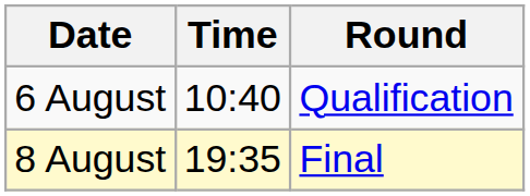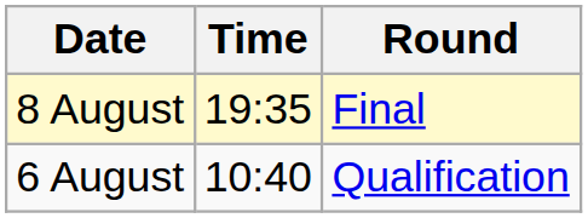 <table class="wikitable">
 <tr>
 <th>Date</th>
 <th>Time</th>
 <th>Round</th>
 </tr>
+<tr style=background:lemonchiffon>
+<td>8 August</td>
+<td>19:35</td>
+<td><a href='#'>Final</a></td>
+</tr>
 <tr>
 <td>6 August</td>
 <td>10:40</td>
 <td><a href='#'>Qualification</a></td>
 </tr>
-<tr style=background:lemonchiffon>
-<td>8 August</td>
-<td>19:35</td>
-<td><a href='#'>Final</a></td>
-</tr>
 </table>
